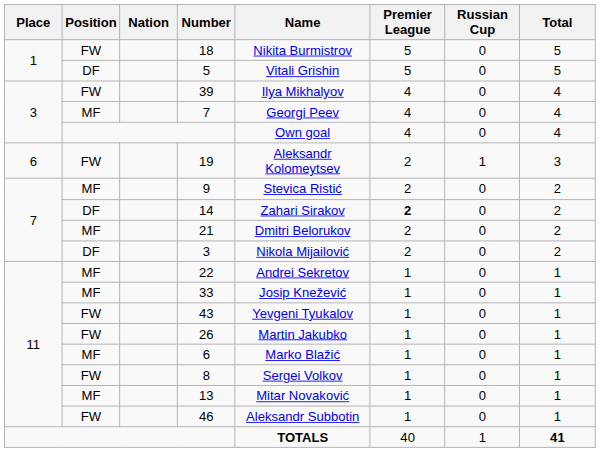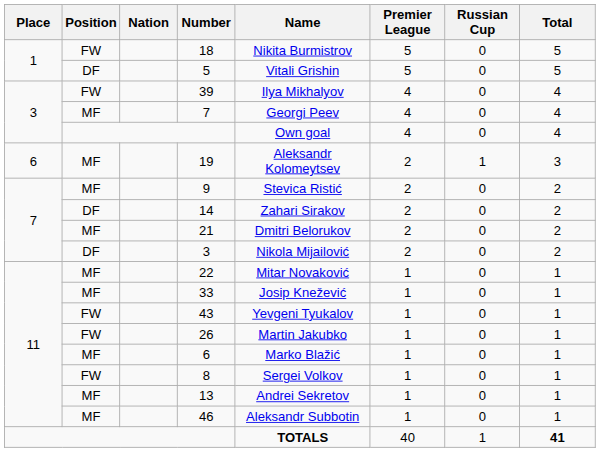 <table class="wikitable" style="font-size: 95%; text-align: center;">
 <tr>
 <th width=60>Place</th>
 <th width=60>Position</th>
 <th width=60>Nation</th>
 <th width=60>Number</th>
 <th width=150>Name</th>
 <th width=80>Premier League</th>
 <th width=80>Russian Cup</th>
 <th width=80>Total</th>
 </tr>
 <tr>
 <td rowspan="2">1</td>
 <td>FW</td>
 <td></td>
 <td>18</td>
 <td><a href='#'>Nikita Burmistrov</a></td>
 <td>5</td>
 <td>0</td>
 <td>5</td>
 </tr>
 <tr>
 <td>DF</td>
 <td></td>
 <td>5</td>
 <td><a href='#'>Vitali Grishin</a></td>
 <td>5</td>
 <td>0</td>
 <td>5</td>
 </tr>
 <tr>
 <td rowspan="3">3</td>
 <td>FW</td>
 <td></td>
 <td>39</td>
 <td><a href='#'>Ilya Mikhalyov</a></td>
 <td>4</td>
 <td>0</td>
 <td>4</td>
 </tr>
 <tr>
 <td>MF</td>
 <td></td>
 <td>7</td>
 <td><a href='#'>Georgi Peev</a></td>
 <td>4</td>
 <td>0</td>
 <td>4</td>
 </tr>
 <tr>
 <td colspan="3"></td>
 <td><a href='#'>Own goal</a></td>
 <td>4</td>
 <td>0</td>
 <td>4</td>
 </tr>
 <tr>
 <td>6</td>
-<td>FW</td>
+<td>MF</td>
 <td></td>
 <td>19</td>
 <td><a href='#'>Aleksandr Kolomeytsev</a></td>
 <td>2</td>
 <td>1</td>
 <td>3</td>
 </tr>
 <tr>
 <td rowspan="4">7</td>
 <td>MF</td>
 <td></td>
 <td>9</td>
 <td><a href='#'>Stevica Ristić</a></td>
 <td>2</td>
 <td>0</td>
 <td>2</td>
 </tr>
 <tr>
 <td>DF</td>
 <td></td>
 <td>14</td>
 <td><a href='#'>Zahari Sirakov</a></td>
-<td><strong>2</strong></td>
+<td>2</td>
 <td>0</td>
 <td>2</td>
 </tr>
 <tr>
 <td>MF</td>
 <td></td>
 <td>21</td>
 <td><a href='#'>Dmitri Belorukov</a></td>
 <td>2</td>
 <td>0</td>
 <td>2</td>
 </tr>
 <tr>
 <td>DF</td>
 <td></td>
 <td>3</td>
 <td><a href='#'>Nikola Mijailović</a></td>
 <td>2</td>
 <td>0</td>
 <td>2</td>
 </tr>
 <tr>
 <td rowspan="8">11</td>
 <td>MF</td>
 <td></td>
 <td>22</td>
-<td><a href='#'>Andrei Sekretov</a></td>
+<td><a href='#'>Mitar Novaković</a></td>
 <td>1</td>
 <td>0</td>
 <td>1</td>
 </tr>
 <tr>
 <td>MF</td>
 <td></td>
 <td>33</td>
 <td><a href='#'>Josip Knežević</a></td>
 <td>1</td>
 <td>0</td>
 <td>1</td>
 </tr>
 <tr>
 <td>FW</td>
 <td></td>
 <td>43</td>
 <td><a href='#'>Yevgeni Tyukalov</a></td>
 <td>1</td>
 <td>0</td>
 <td>1</td>
 </tr>
 <tr>
 <td>FW</td>
 <td></td>
 <td>26</td>
 <td><a href='#'>Martin Jakubko</a></td>
 <td>1</td>
 <td>0</td>
 <td>1</td>
 </tr>
 <tr>
 <td>MF</td>
 <td></td>
 <td>6</td>
 <td><a href='#'>Marko Blažić</a></td>
 <td>1</td>
 <td>0</td>
 <td>1</td>
 </tr>
 <tr>
 <td>FW</td>
 <td></td>
 <td>8</td>
 <td><a href='#'>Sergei Volkov</a></td>
 <td>1</td>
 <td>0</td>
 <td>1</td>
 </tr>
 <tr>
 <td>MF</td>
 <td></td>
 <td>13</td>
-<td><a href='#'>Mitar Novaković</a></td>
+<td><a href='#'>Andrei Sekretov</a></td>
 <td>1</td>
 <td>0</td>
 <td>1</td>
 </tr>
 <tr>
-<td>FW</td>
+<td>MF</td>
 <td></td>
 <td>46</td>
 <td><a href='#'>Aleksandr Subbotin</a></td>
 <td>1</td>
 <td>0</td>
 <td>1</td>
 </tr>
 <tr>
 <td colspan="4"></td>
 <td><strong>TOTALS</strong></td>
 <td>40</td>
 <td>1</td>
 <td><strong>41</strong></td>
 </tr>
 </table>
